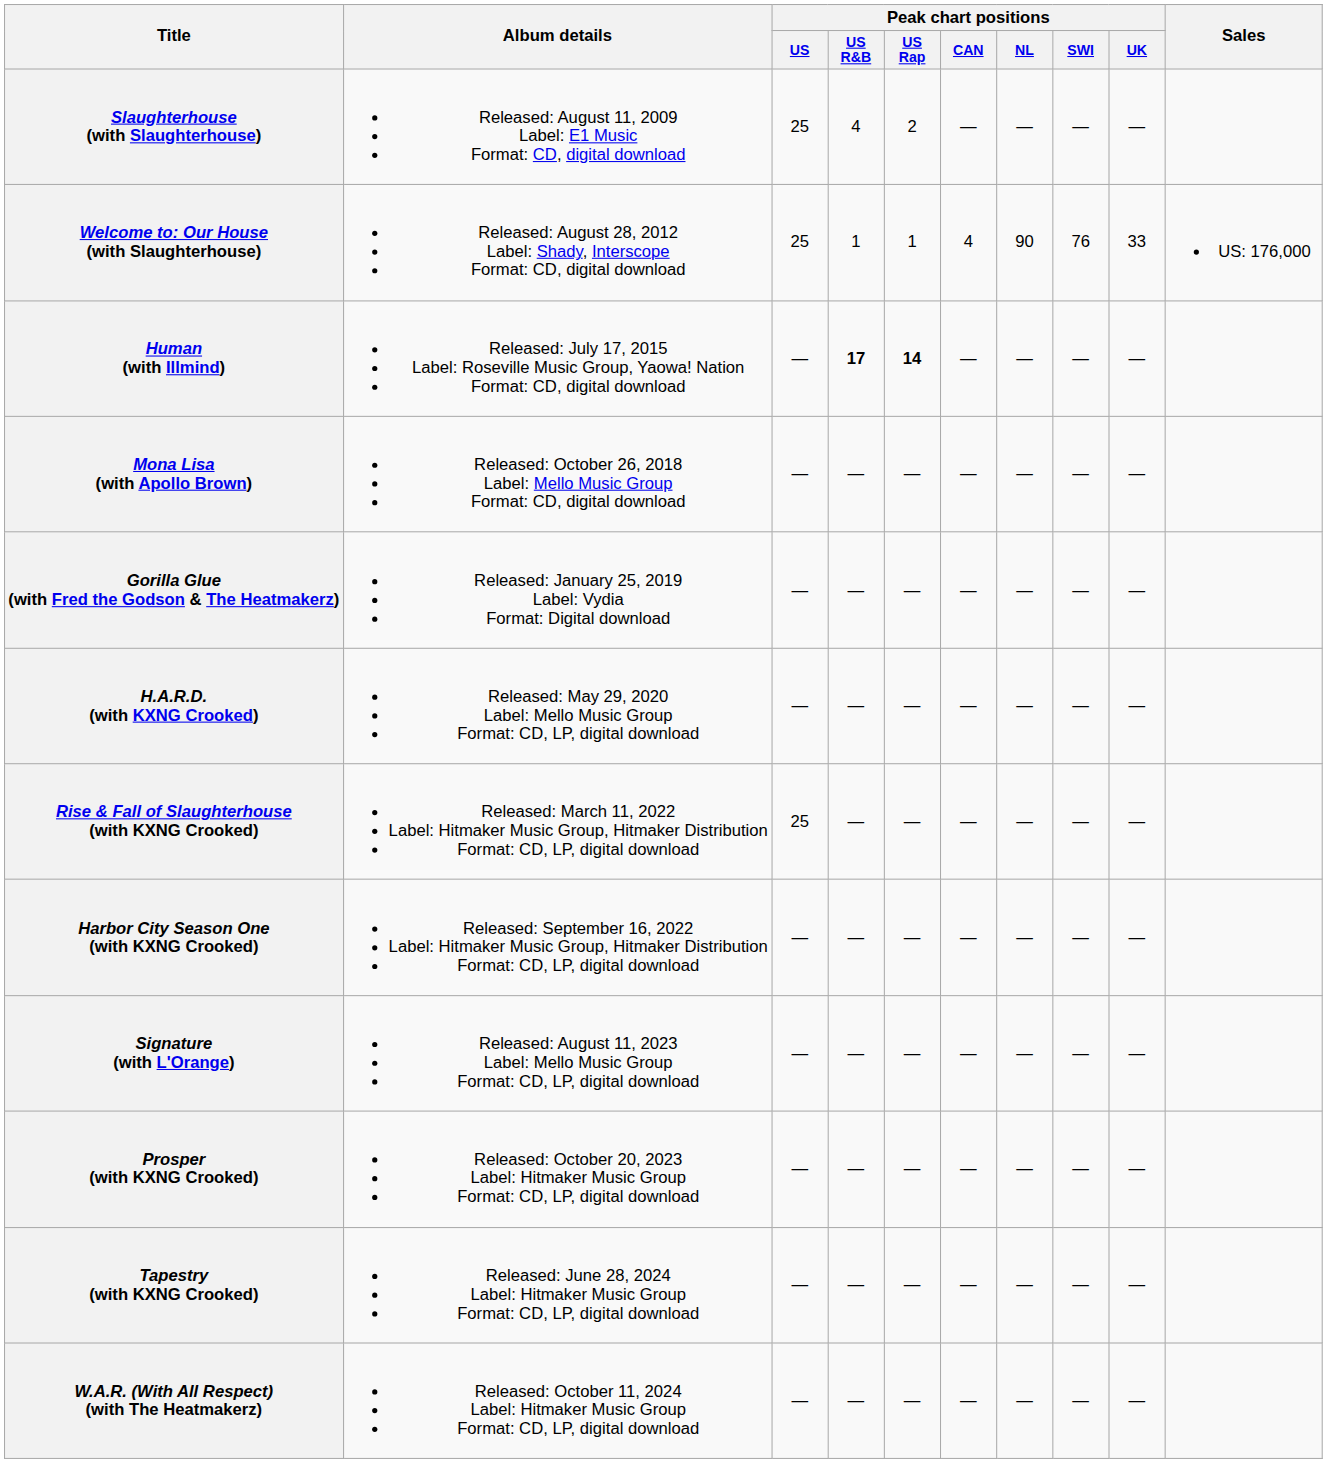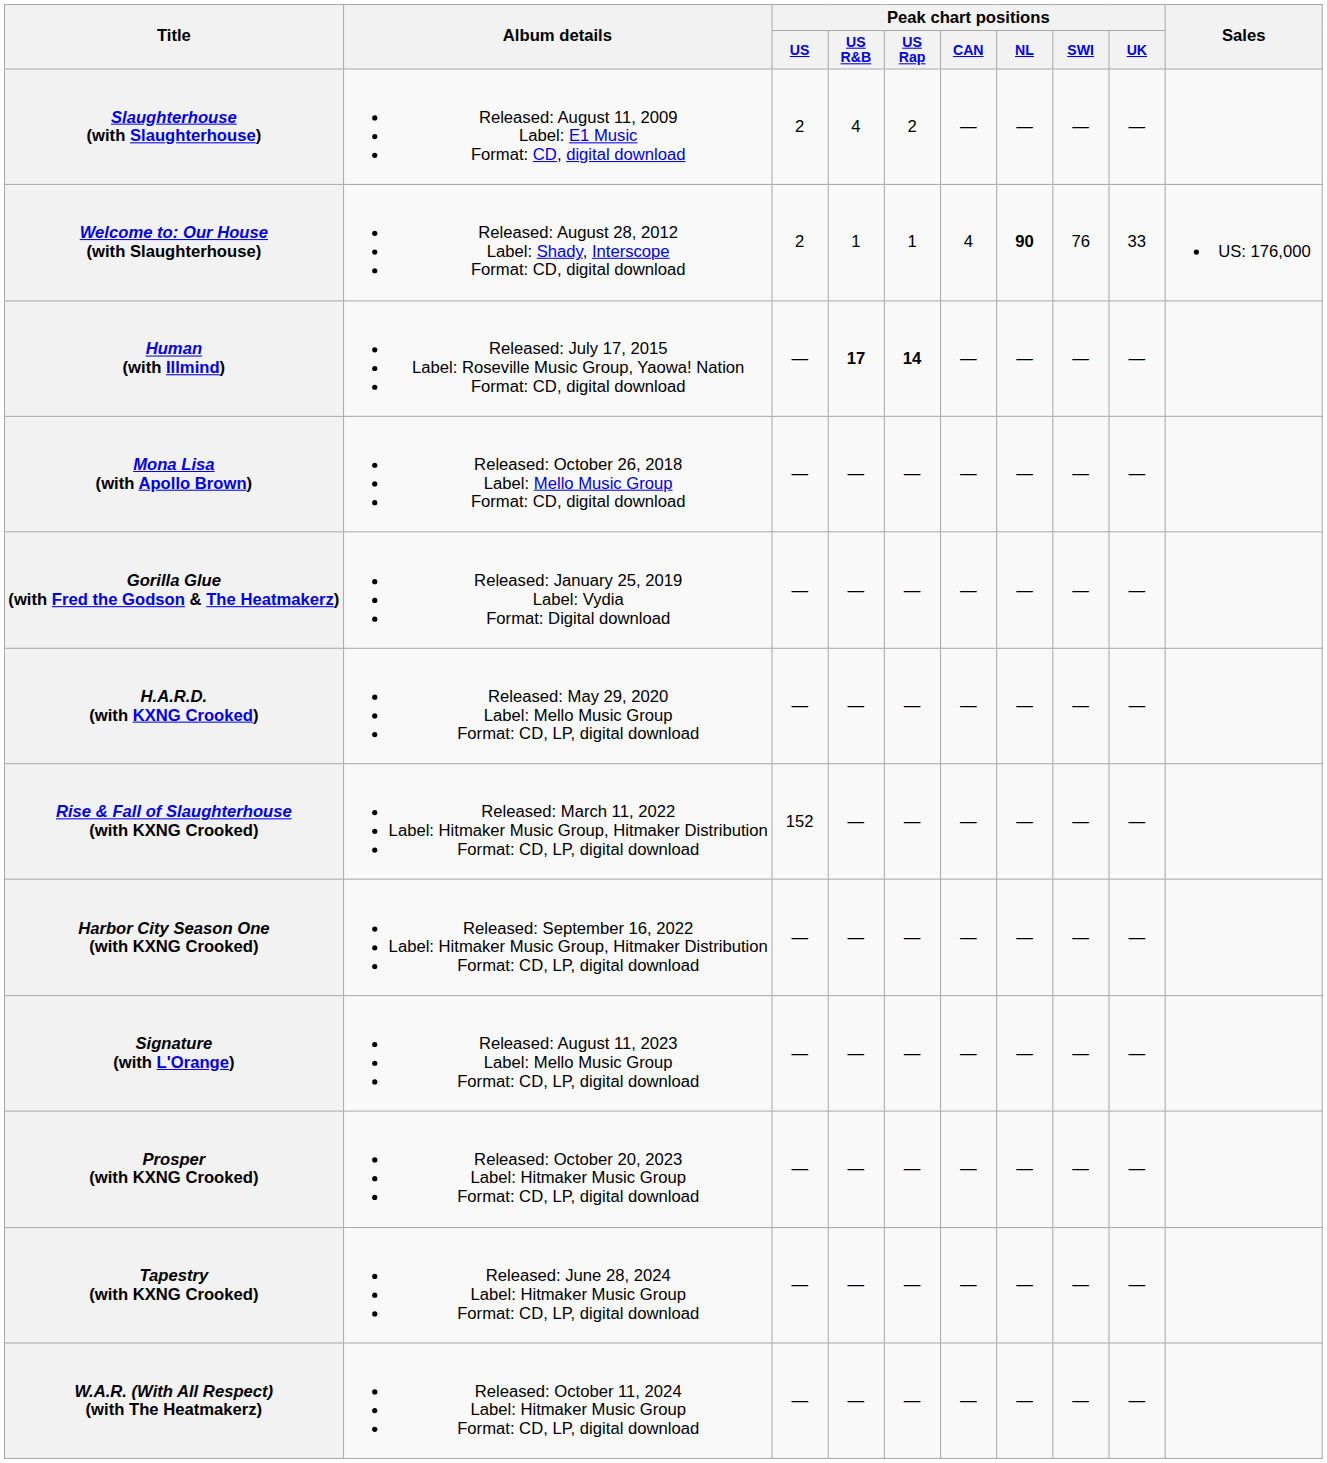 <table style="text-align:center;" class="wikitable plainrowheaders">
 <tr>
 <th scope="col" rowspan="2">Title</th>
 <th scope="col" rowspan="2">Album details</th>
 <th scope="col" colspan="7">Peak chart positions</th>
 <th scope="col" style="width:9em;" rowspan="2">Sales</th>
 </tr>
 <tr>
 <th scope="col" style="width:3.5em;font-size:85%;"><a href='#'>US</a><br></th>
 <th scope="col" style="width:3.5em;font-size:85%;"><a href='#'>US<br>R&B</a><br></th>
 <th scope="col" style="width:3.5em;font-size:85%;"><a href='#'>US<br>Rap</a><br></th>
 <th scope="col" style="width:3.5em;font-size:85%;"><a href='#'>CAN</a><br></th>
 <th scope="col" style="width:3.5em;font-size:85%;"><a href='#'>NL</a><br></th>
 <th scope="col" style="width:3.5em;font-size:85%;"><a href='#'>SWI</a><br></th>
 <th scope="col" style="width:3.5em;font-size:85%;"><a href='#'>UK</a><br></th>
 </tr>
 <tr>
 <th scope="row"><em><a href='#'>Slaughterhouse</a></em><br><span>(with <a href='#'>Slaughterhouse</a>)</span></th>
 <td><br><ul><li>Released: August 11, 2009</li><li>Label: <a href='#'>E1 Music</a></li><li>Format: <a href='#'>CD</a>, <a href='#'>digital download</a></li></ul></td>
-<td>25</td>
+<td>2</td>
 <td>4</td>
 <td>2</td>
 <td>—</td>
 <td>—</td>
 <td>—</td>
 <td>—</td>
 <td></td>
 </tr>
 <tr>
 <th scope="row"><em><a href='#'>Welcome to: Our House</a></em><br><span>(with Slaughterhouse)</span></th>
 <td><br><ul><li>Released: August 28, 2012</li><li>Label: <a href='#'>Shady</a>, <a href='#'>Interscope</a></li><li>Format: CD, digital download</li></ul></td>
-<td>25</td>
+<td>2</td>
 <td>1</td>
 <td>1</td>
 <td>4</td>
-<td>90</td>
+<td><strong>90</strong></td>
 <td>76</td>
 <td>33</td>
 <td><br><ul><li>US: 176,000</li></ul></td>
 </tr>
 <tr>
 <th scope="row"><em><a href='#'>Human</a></em><br><span>(with <a href='#'>Illmind</a>)</span></th>
 <td><br><ul><li>Released: July 17, 2015</li><li>Label: Roseville Music Group, Yaowa! Nation</li><li>Format: CD, digital download</li></ul></td>
 <td>—</td>
 <td><strong>17</strong></td>
 <td><strong>14</strong></td>
 <td>—</td>
 <td>—</td>
 <td>—</td>
 <td>—</td>
 <td></td>
 </tr>
 <tr>
 <th scope="row"><em><a href='#'>Mona Lisa</a></em><br><span>(with <a href='#'>Apollo Brown</a>)</span></th>
 <td><br><ul><li>Released: October 26, 2018</li><li>Label: <a href='#'>Mello Music Group</a></li><li>Format: CD, digital download</li></ul></td>
 <td>—</td>
 <td>—</td>
 <td>—</td>
 <td>—</td>
 <td>—</td>
 <td>—</td>
 <td>—</td>
 <td></td>
 </tr>
 <tr>
 <th scope="row"><em>Gorilla Glue</em><br><span>(with <a href='#'>Fred the Godson</a> & <a href='#'>The Heatmakerz</a>)</span></th>
 <td><br><ul><li>Released: January 25, 2019</li><li>Label: Vydia</li><li>Format: Digital download</li></ul></td>
 <td>—</td>
 <td>—</td>
 <td>—</td>
 <td>—</td>
 <td>—</td>
 <td>—</td>
 <td>—</td>
 <td></td>
 </tr>
 <tr>
 <th scope="row"><em>H.A.R.D. </em><br><span>(with <a href='#'>KXNG Crooked</a>)</span></th>
 <td><br><ul><li>Released: May 29, 2020</li><li>Label: Mello Music Group</li><li>Format: CD, LP, digital download</li></ul></td>
 <td>—</td>
 <td>—</td>
 <td>—</td>
 <td>—</td>
 <td>—</td>
 <td>—</td>
 <td>—</td>
 <td></td>
 </tr>
 <tr>
 <th scope="row"><em><a href='#'>Rise & Fall of Slaughterhouse</a></em><br><span>(with KXNG Crooked)</span></th>
 <td><br><ul><li>Released: March 11, 2022</li><li>Label: Hitmaker Music Group, Hitmaker Distribution</li><li>Format: CD, LP, digital download</li></ul></td>
-<td>25</td>
+<td>152<br></td>
 <td>—</td>
 <td>—</td>
 <td>—</td>
 <td>—</td>
 <td>—</td>
 <td>—</td>
 <td></td>
 </tr>
 <tr>
 <th scope="row"><em>Harbor City Season One</em><br><span>(with KXNG Crooked)</span></th>
 <td><br><ul><li>Released: September 16, 2022</li><li>Label: Hitmaker Music Group, Hitmaker Distribution</li><li>Format: CD, LP, digital download</li></ul></td>
 <td>—</td>
 <td>—</td>
 <td>—</td>
 <td>—</td>
 <td>—</td>
 <td>—</td>
 <td>—</td>
 <td></td>
 </tr>
 <tr>
 <th scope="row"><em>Signature</em><br><span>(with <a href='#'>L'Orange</a>)</span></th>
 <td><br><ul><li>Released: August 11, 2023</li><li>Label: Mello Music Group</li><li>Format: CD, LP, digital download</li></ul></td>
 <td>—</td>
 <td>—</td>
 <td>—</td>
 <td>—</td>
 <td>—</td>
 <td>—</td>
 <td>—</td>
 <td></td>
 </tr>
 <tr>
 <th scope="row"><em>Prosper</em><br><span>(with KXNG Crooked)</span></th>
 <td><br><ul><li>Released: October 20, 2023</li><li>Label: Hitmaker Music Group</li><li>Format: CD, LP, digital download</li></ul></td>
 <td>—</td>
 <td>—</td>
 <td>—</td>
 <td>—</td>
 <td>—</td>
 <td>—</td>
 <td>—</td>
 <td></td>
 </tr>
 <tr>
 <th scope="row"><em>Tapestry</em><br><span>(with KXNG Crooked)</span></th>
 <td><br><ul><li>Released: June 28, 2024</li><li>Label: Hitmaker Music Group</li><li>Format: CD, LP, digital download</li></ul></td>
 <td>—</td>
 <td>—</td>
 <td>—</td>
 <td>—</td>
 <td>—</td>
 <td>—</td>
 <td>—</td>
 <td></td>
 </tr>
 <tr>
 <th scope="row"><em>W.A.R. (With All Respect)</em><br><span>(with The Heatmakerz)</span></th>
 <td><br><ul><li>Released: October 11, 2024</li><li>Label: Hitmaker Music Group</li><li>Format: CD, LP, digital download</li></ul></td>
 <td>—</td>
 <td>—</td>
 <td>—</td>
 <td>—</td>
 <td>—</td>
 <td>—</td>
 <td>—</td>
 <td></td>
 </tr>
 </table>
